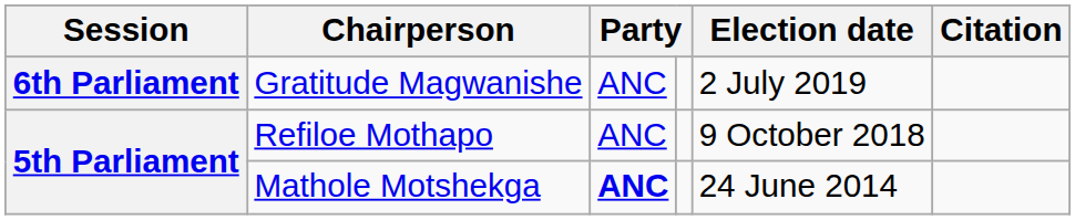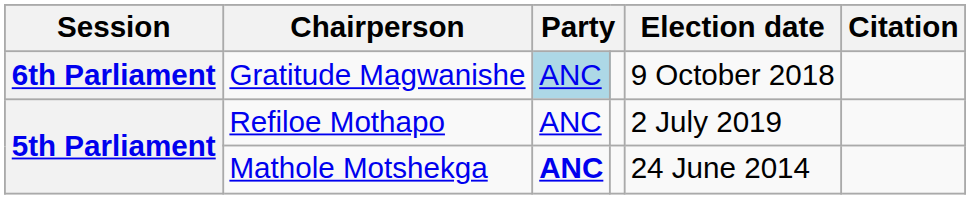 <table class="wikitable">
 <tr>
 <th>Session</th>
 <th>Chairperson</th>
 <th colspan="2">Party</th>
 <th>Election date</th>
 <th>Citation</th>
 </tr>
 <tr>
 <th><a href='#'>6th Parliament</a></th>
 <td><a href='#'>Gratitude Magwanishe</a></td>
-<td><a href='#'>ANC</a></td>
+<td style="background: lightblue;"><a href='#'>ANC</a></td>
 <td></td>
-<td>2 July 2019</td>
+<td>9 October 2018</td>
 <td></td>
 </tr>
 <tr>
 <th rowspan="2"><a href='#'>5th Parliament</a></th>
 <td><a href='#'>Refiloe Mothapo</a></td>
 <td><a href='#'>ANC</a></td>
 <td></td>
-<td>9 October 2018</td>
+<td>2 July 2019</td>
 <td></td>
 </tr>
 <tr>
 <td><a href='#'>Mathole Motshekga</a></td>
 <td><strong><a href='#'>ANC</a></strong></td>
 <td></td>
 <td>24 June 2014</td>
 <td></td>
 </tr>
 </table>
